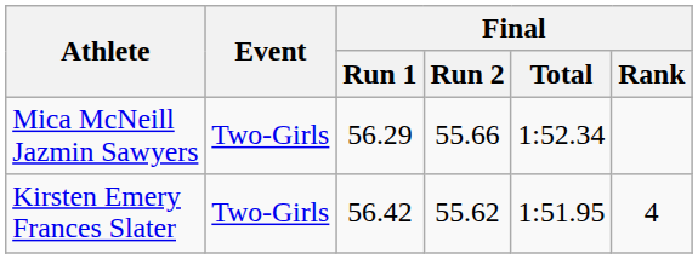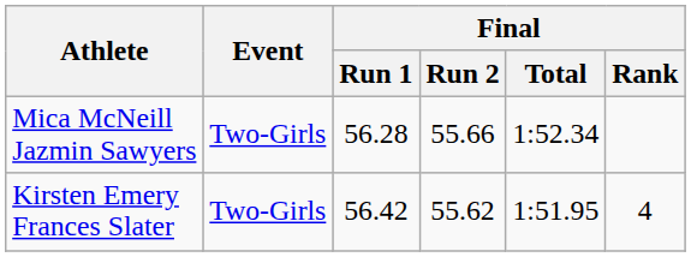 <table class="wikitable">
 <tr>
 <th rowspan="2">Athlete</th>
 <th rowspan="2">Event</th>
 <th colspan="4">Final</th>
 </tr>
 <tr>
 <th>Run 1</th>
 <th>Run 2</th>
 <th>Total</th>
 <th>Rank</th>
 </tr>
 <tr>
 <td><a href='#'>Mica McNeill</a><br><a href='#'>Jazmin Sawyers</a></td>
 <td><a href='#'>Two-Girls</a></td>
-<td align="center">56.29</td>
+<td align="center">56.28</td>
 <td align="center">55.66</td>
 <td align="center">1:52.34</td>
 <td align="center"></td>
 </tr>
 <tr>
 <td><a href='#'>Kirsten Emery</a><br><a href='#'>Frances Slater</a></td>
 <td><a href='#'>Two-Girls</a></td>
 <td align="center">56.42</td>
 <td align="center">55.62</td>
 <td align="center">1:51.95</td>
 <td align="center">4</td>
 </tr>
 </table>
